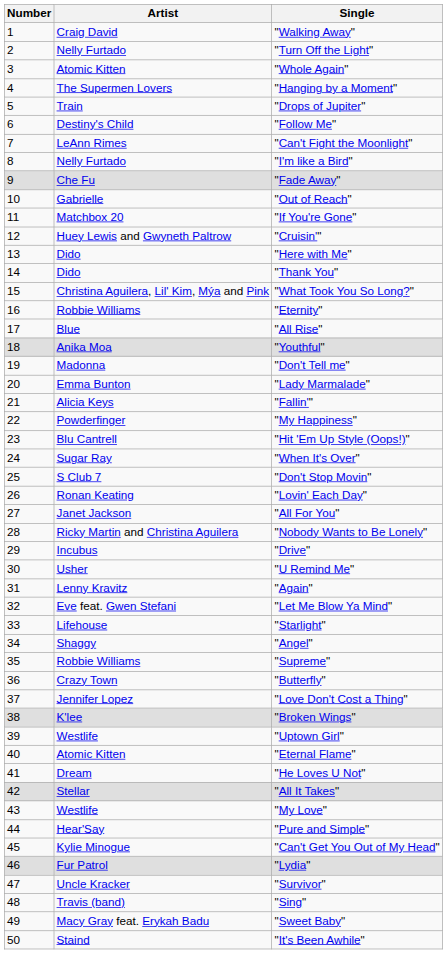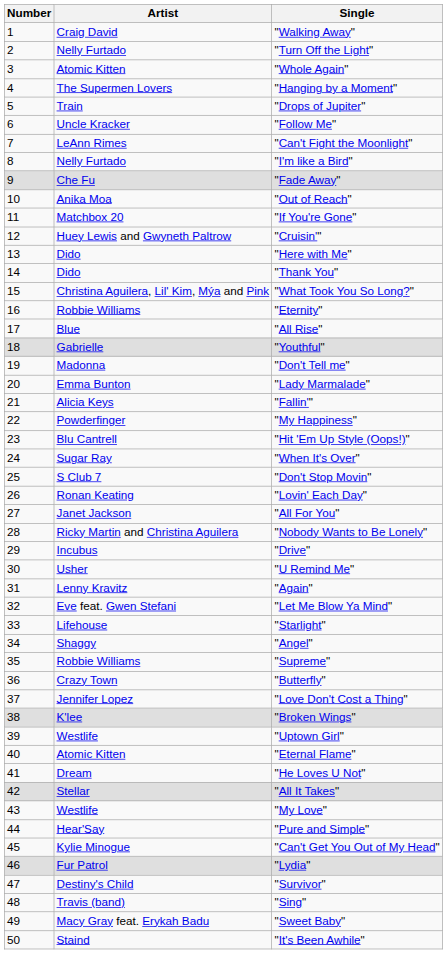 <table class="wikitable sortable">
 <tr>
 <th>Number</th>
 <th>Artist</th>
 <th>Single</th>
 </tr>
 <tr>
 <td>1</td>
 <td><a href='#'>Craig David</a></td>
 <td>"<a href='#'>Walking Away</a>"</td>
 </tr>
 <tr>
 <td>2</td>
 <td><a href='#'>Nelly Furtado</a></td>
 <td>"<a href='#'>Turn Off the Light</a>"</td>
 </tr>
 <tr>
 <td>3</td>
 <td><a href='#'>Atomic Kitten</a></td>
 <td>"<a href='#'>Whole Again</a>"</td>
 </tr>
 <tr>
 <td>4</td>
 <td><a href='#'>The Supermen Lovers</a></td>
 <td>"<a href='#'>Hanging by a Moment</a>"</td>
 </tr>
 <tr>
 <td>5</td>
 <td><a href='#'>Train</a></td>
 <td>"<a href='#'>Drops of Jupiter</a>"</td>
 </tr>
 <tr>
 <td>6</td>
-<td><a href='#'>Destiny's Child</a></td>
+<td><a href='#'>Uncle Kracker</a></td>
 <td>"<a href='#'>Follow Me</a>"</td>
 </tr>
 <tr>
 <td>7</td>
 <td><a href='#'>LeAnn Rimes</a></td>
 <td>"<a href='#'>Can't Fight the Moonlight</a>"</td>
 </tr>
 <tr>
 <td>8</td>
 <td><a href='#'>Nelly Furtado</a></td>
 <td>"<a href='#'>I'm like a Bird</a>"</td>
 </tr>
 <tr bgcolor="#DFDFDF">
 <td>9</td>
 <td><a href='#'>Che Fu</a></td>
 <td>"<a href='#'>Fade Away</a>"</td>
 </tr>
 <tr>
 <td>10</td>
-<td><a href='#'>Gabrielle</a></td>
+<td><a href='#'>Anika Moa</a></td>
 <td>"<a href='#'>Out of Reach</a>"</td>
 </tr>
 <tr>
 <td>11</td>
 <td><a href='#'>Matchbox 20</a></td>
 <td>"<a href='#'>If You're Gone</a>"</td>
 </tr>
 <tr>
 <td>12</td>
 <td><a href='#'>Huey Lewis</a> and <a href='#'>Gwyneth Paltrow</a></td>
 <td>"<a href='#'>Cruisin'</a>"</td>
 </tr>
 <tr>
 <td>13</td>
 <td><a href='#'>Dido</a></td>
 <td>"<a href='#'>Here with Me</a>"</td>
 </tr>
 <tr>
 <td>14</td>
 <td><a href='#'>Dido</a></td>
 <td>"<a href='#'>Thank You</a>"</td>
 </tr>
 <tr>
 <td>15</td>
 <td><a href='#'>Christina Aguilera</a>, <a href='#'>Lil' Kim</a>, <a href='#'>Mýa</a> and <a href='#'>Pink</a></td>
 <td>"<a href='#'>What Took You So Long?</a>"</td>
 </tr>
 <tr>
 <td>16</td>
 <td><a href='#'>Robbie Williams</a></td>
 <td>"<a href='#'>Eternity</a>"</td>
 </tr>
 <tr>
 <td>17</td>
 <td><a href='#'>Blue</a></td>
 <td>"<a href='#'>All Rise</a>"</td>
 </tr>
 <tr bgcolor="#DFDFDF">
 <td>18</td>
-<td><a href='#'>Anika Moa</a></td>
+<td><a href='#'>Gabrielle</a></td>
 <td>"<a href='#'>Youthful</a>"</td>
 </tr>
 <tr>
 <td>19</td>
 <td><a href='#'>Madonna</a></td>
 <td>"<a href='#'>Don't Tell me</a>"</td>
 </tr>
 <tr>
 <td>20</td>
 <td><a href='#'>Emma Bunton</a></td>
 <td>"<a href='#'>Lady Marmalade</a>"</td>
 </tr>
 <tr>
 <td>21</td>
 <td><a href='#'>Alicia Keys</a></td>
 <td>"<a href='#'>Fallin'</a>"</td>
 </tr>
 <tr>
 <td>22</td>
 <td><a href='#'>Powderfinger</a></td>
 <td>"<a href='#'>My Happiness</a>"</td>
 </tr>
 <tr>
 <td>23</td>
 <td><a href='#'>Blu Cantrell</a></td>
 <td>"<a href='#'>Hit 'Em Up Style (Oops!)</a>"</td>
 </tr>
 <tr>
 <td>24</td>
 <td><a href='#'>Sugar Ray</a></td>
 <td>"<a href='#'>When It's Over</a>"</td>
 </tr>
 <tr>
 <td>25</td>
 <td><a href='#'>S Club 7</a></td>
 <td>"<a href='#'>Don't Stop Movin</a>"</td>
 </tr>
 <tr>
 <td>26</td>
 <td><a href='#'>Ronan Keating</a></td>
 <td>"<a href='#'>Lovin' Each Day</a>"</td>
 </tr>
 <tr>
 <td>27</td>
 <td><a href='#'>Janet Jackson</a></td>
 <td>"<a href='#'>All For You</a>"</td>
 </tr>
 <tr>
 <td>28</td>
 <td><a href='#'>Ricky Martin</a> and <a href='#'>Christina Aguilera</a></td>
 <td>"<a href='#'>Nobody Wants to Be Lonely</a>"</td>
 </tr>
 <tr>
 <td>29</td>
 <td><a href='#'>Incubus</a></td>
 <td>"<a href='#'>Drive</a>"</td>
 </tr>
 <tr>
 <td>30</td>
 <td><a href='#'>Usher</a></td>
 <td>"<a href='#'>U Remind Me</a>"</td>
 </tr>
 <tr>
 <td>31</td>
 <td><a href='#'>Lenny Kravitz</a></td>
 <td>"<a href='#'>Again</a>"</td>
 </tr>
 <tr>
 <td>32</td>
 <td><a href='#'>Eve</a> feat. <a href='#'>Gwen Stefani</a></td>
 <td>"<a href='#'>Let Me Blow Ya Mind</a>"</td>
 </tr>
 <tr>
 <td>33</td>
 <td><a href='#'>Lifehouse</a></td>
 <td>"<a href='#'>Starlight</a>"</td>
 </tr>
 <tr>
 <td>34</td>
 <td><a href='#'>Shaggy</a></td>
 <td>"<a href='#'>Angel</a>"</td>
 </tr>
 <tr>
 <td>35</td>
 <td><a href='#'>Robbie Williams</a></td>
 <td>"<a href='#'>Supreme</a>"</td>
 </tr>
 <tr>
 <td>36</td>
 <td><a href='#'>Crazy Town</a></td>
 <td>"<a href='#'>Butterfly</a>"</td>
 </tr>
 <tr>
 <td>37</td>
 <td><a href='#'>Jennifer Lopez</a></td>
 <td>"<a href='#'>Love Don't Cost a Thing</a>"</td>
 </tr>
 <tr bgcolor="#DFDFDF">
 <td>38</td>
 <td><a href='#'>K'lee</a></td>
 <td>"<a href='#'>Broken Wings</a>"</td>
 </tr>
 <tr>
 <td>39</td>
 <td><a href='#'>Westlife</a></td>
 <td>"<a href='#'>Uptown Girl</a>"</td>
 </tr>
 <tr>
 <td>40</td>
 <td><a href='#'>Atomic Kitten</a></td>
 <td>"<a href='#'>Eternal Flame</a>"</td>
 </tr>
 <tr>
 <td>41</td>
 <td><a href='#'>Dream</a></td>
 <td>"<a href='#'>He Loves U Not</a>"</td>
 </tr>
 <tr bgcolor="#DFDFDF">
 <td>42</td>
 <td><a href='#'>Stellar</a></td>
 <td>"<a href='#'>All It Takes</a>"</td>
 </tr>
 <tr>
 <td>43</td>
 <td><a href='#'>Westlife</a></td>
 <td>"<a href='#'>My Love</a>"</td>
 </tr>
 <tr>
 <td>44</td>
 <td><a href='#'>Hear'Say</a></td>
 <td>"<a href='#'>Pure and Simple</a>"</td>
 </tr>
 <tr>
 <td>45</td>
 <td><a href='#'>Kylie Minogue</a></td>
 <td>"<a href='#'>Can't Get You Out of My Head</a>"</td>
 </tr>
 <tr bgcolor="#DFDFDF">
 <td>46</td>
 <td><a href='#'>Fur Patrol</a></td>
 <td>"<a href='#'>Lydia</a>"</td>
 </tr>
 <tr>
 <td>47</td>
-<td><a href='#'>Uncle Kracker</a></td>
+<td><a href='#'>Destiny's Child</a></td>
 <td>"<a href='#'>Survivor</a>"</td>
 </tr>
 <tr>
 <td>48</td>
 <td><a href='#'>Travis (band)</a></td>
 <td>"<a href='#'>Sing</a>"</td>
 </tr>
 <tr>
 <td>49</td>
 <td><a href='#'>Macy Gray</a> feat. <a href='#'>Erykah Badu</a></td>
 <td>"<a href='#'>Sweet Baby</a>"</td>
 </tr>
 <tr>
 <td>50</td>
 <td><a href='#'>Staind</a></td>
 <td>"<a href='#'>It's Been Awhile</a>"</td>
 </tr>
 </table>
